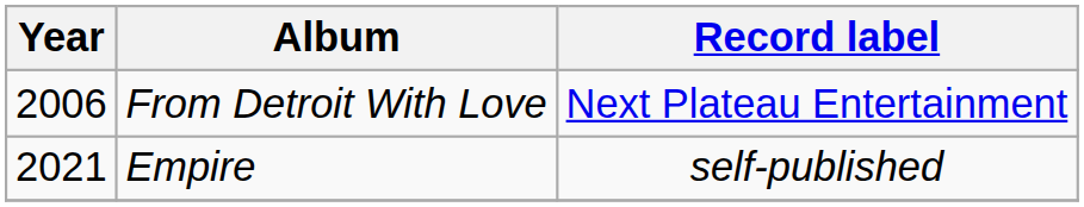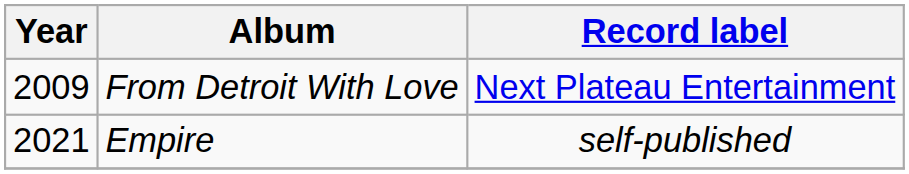 <table class="wikitable" style=text-align:center;>
 <tr>
 <th>Year</th>
 <th>Album</th>
 <th><a href='#'>Record label</a></th>
 </tr>
 <tr>
-<td>2006</td>
+<td>2009</td>
 <td align=left><em>From Detroit With Love</em></td>
 <td rowspan="1"><a href='#'>Next Plateau Entertainment</a></td>
 </tr>
 <tr>
 <td>2021</td>
 <td align=left><em>Empire</em></td>
 <td rowspan="1"><em>self-published</em></td>
 </tr>
 <tr>
 </tr>
 </table>
